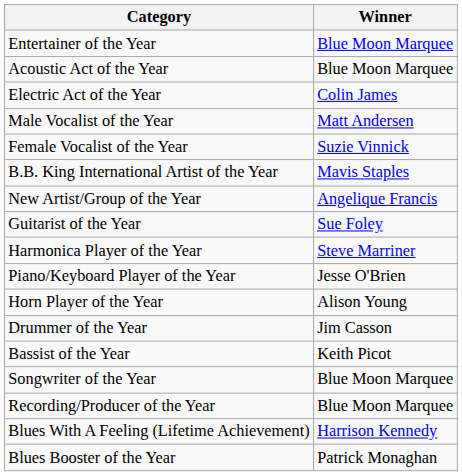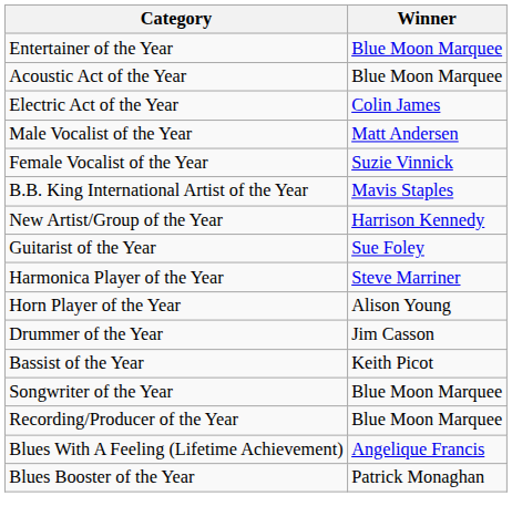 <table class="wikitable sortable" style="text-align:centre">
 <tr>
 <th>Category</th>
 <th>Winner</th>
 </tr>
 <tr>
 <td>Entertainer of the Year</td>
 <td><a href='#'>Blue Moon Marquee</a></td>
 </tr>
 <tr>
 <td>Acoustic Act of the Year</td>
 <td>Blue Moon Marquee</td>
 </tr>
 <tr>
 <td>Electric Act of the Year</td>
 <td><a href='#'>Colin James</a></td>
 </tr>
 <tr>
 <td>Male Vocalist of the Year</td>
 <td><a href='#'>Matt Andersen</a></td>
 </tr>
 <tr>
 <td>Female Vocalist of the Year</td>
 <td><a href='#'>Suzie Vinnick</a></td>
 </tr>
 <tr>
 <td>B.B. King International Artist of the Year</td>
 <td><a href='#'>Mavis Staples</a></td>
 </tr>
 <tr>
 <td>New Artist/Group of the Year</td>
-<td><a href='#'>Angelique Francis</a></td>
+<td><a href='#'>Harrison Kennedy</a></td>
 </tr>
 <tr>
 <td>Guitarist of the Year</td>
 <td><a href='#'>Sue Foley</a></td>
 </tr>
 <tr>
 <td>Harmonica Player of the Year</td>
 <td><a href='#'>Steve Marriner</a></td>
-</tr>
-<tr>
-<td>Piano/Keyboard Player of the Year</td>
-<td>Jesse O'Brien</td>
 </tr>
 <tr>
 <td>Horn Player of the Year</td>
 <td>Alison Young</td>
 </tr>
 <tr>
 <td>Drummer of the Year</td>
 <td>Jim Casson</td>
 </tr>
 <tr>
 <td>Bassist of the Year</td>
 <td>Keith Picot</td>
 </tr>
 <tr>
 <td>Songwriter of the Year</td>
 <td>Blue Moon Marquee</td>
 </tr>
 <tr>
 <td>Recording/Producer of the Year</td>
 <td>Blue Moon Marquee</td>
 </tr>
 <tr>
 <td>Blues With A Feeling (Lifetime Achievement)</td>
-<td><a href='#'>Harrison Kennedy</a></td>
+<td><a href='#'>Angelique Francis</a></td>
 </tr>
 <tr>
 <td>Blues Booster of the Year</td>
 <td>Patrick Monaghan</td>
 </tr>
 </table>
